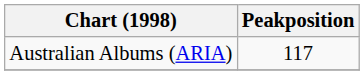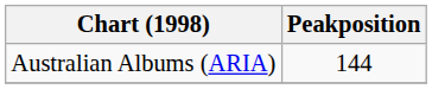 <table class="wikitable">
 <tr>
 <th>Chart (1998)</th>
 <th>Peakposition</th>
 </tr>
 <tr>
 <td>Australian Albums (<a href='#'>ARIA</a>)</td>
-<td align="center">117</td>
+<td align="center">144</td>
 </tr>
 <tr>
 </tr>
 </table>
